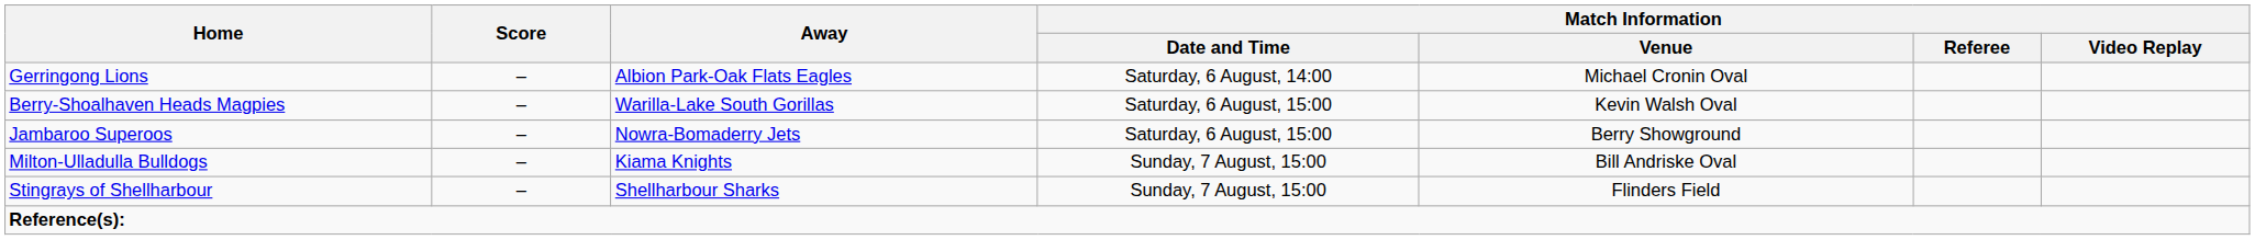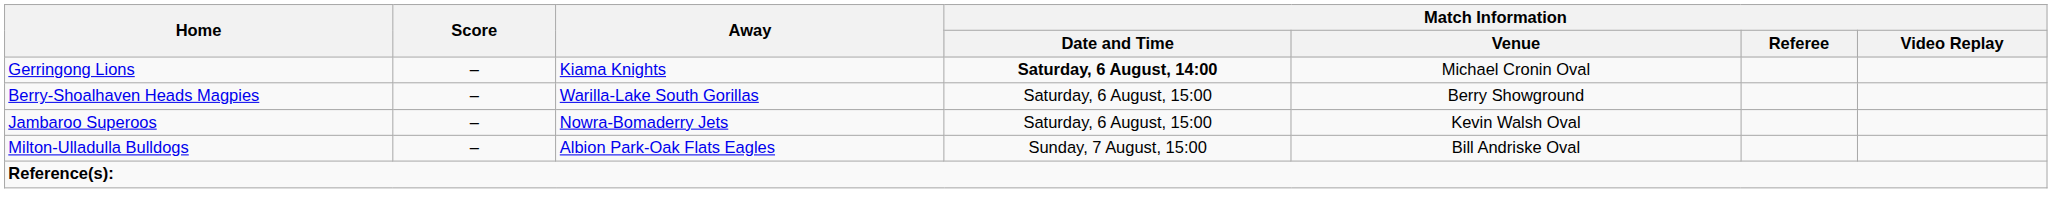 <table class="wikitable" width="100% text-align:center;">
 <tr>
 <th rowspan="2" width="19%">Home</th>
 <th rowspan="2" width="8%">Score</th>
 <th rowspan="2" width="19%">Away</th>
 <th colspan="4">Match Information</th>
 </tr>
 <tr bgcolor="#CCCCCC">
 <th width="17%">Date and Time</th>
 <th width="22%">Venue</th>
 <th>Referee</th>
 <th>Video Replay</th>
 </tr>
 <tr>
 <td> <a href='#'>Gerringong Lions</a></td>
 <td style="text-align:center;">–</td>
-<td> <a href='#'>Albion Park-Oak Flats Eagles</a></td>
-<td style="text-align:center;">Saturday, 6 August, 14:00</td>
+<td> <a href='#'>Kiama Knights</a></td>
+<td style="text-align:center;"><strong>Saturday, 6 August, 14:00</strong></td>
 <td style="text-align:center;">Michael Cronin Oval</td>
 <td style="text-align:center;"></td>
 <td style="text-align:center;"></td>
 </tr>
 <tr>
 <td> <a href='#'>Berry-Shoalhaven Heads Magpies</a></td>
 <td style="text-align:center;">–</td>
 <td> <a href='#'>Warilla-Lake South Gorillas</a></td>
 <td style="text-align:center;">Saturday, 6 August, 15:00</td>
-<td style="text-align:center;">Kevin Walsh Oval</td>
+<td style="text-align:center;">Berry Showground</td>
 <td style="text-align:center;"></td>
 <td style="text-align:center;"></td>
 </tr>
 <tr>
 <td> <a href='#'>Jambaroo Superoos</a></td>
 <td style="text-align:center;">–</td>
 <td> <a href='#'>Nowra-Bomaderry Jets</a></td>
 <td style="text-align:center;">Saturday, 6 August, 15:00</td>
-<td style="text-align:center;">Berry Showground</td>
+<td style="text-align:center;">Kevin Walsh Oval</td>
 <td style="text-align:center;"></td>
 <td style="text-align:center;"></td>
 </tr>
 <tr>
 <td> <a href='#'>Milton-Ulladulla Bulldogs</a></td>
 <td style="text-align:center;">–</td>
-<td> <a href='#'>Kiama Knights</a></td>
+<td> <a href='#'>Albion Park-Oak Flats Eagles</a></td>
 <td style="text-align:center;">Sunday, 7 August, 15:00</td>
 <td style="text-align:center;">Bill Andriske Oval</td>
-<td style="text-align:center;"></td>
-<td style="text-align:center;"></td>
-</tr>
-<tr>
-<td> <a href='#'>Stingrays of Shellharbour</a></td>
-<td style="text-align:center;">–</td>
-<td> <a href='#'>Shellharbour Sharks</a></td>
-<td style="text-align:center;">Sunday, 7 August, 15:00</td>
-<td style="text-align:center;">Flinders Field</td>
 <td style="text-align:center;"></td>
 <td style="text-align:center;"></td>
 </tr>
 <tr>
 <td colspan="7"><strong>Reference(s):</strong></td>
 </tr>
 </table>
